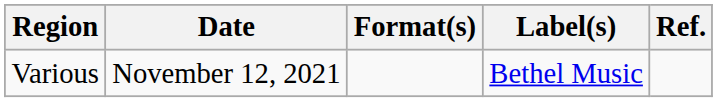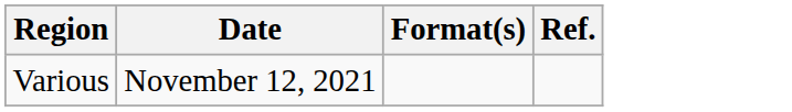 <table class="wikitable plainrowheaders">
 <tr>
 <th scope="col">Region</th>
 <th scope="col">Date</th>
 <th scope="col">Format(s)</th>
-<th scope="col">Label(s)</th>
 <th scope="col">Ref.</th>
 </tr>
 <tr>
 <td>Various</td>
 <td>November 12, 2021</td>
 <td></td>
-<td><a href='#'>Bethel Music</a></td>
 <td></td>
 </tr>
 </table>
